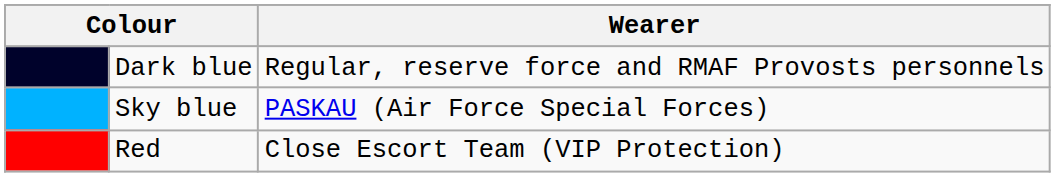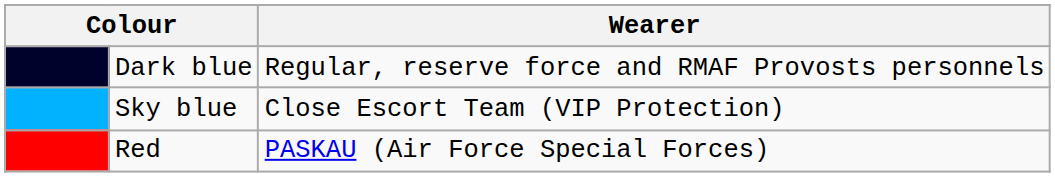 <table class="wikitable">
 <tr>
 <th colspan="2">Colour</th>
 <th>Wearer</th>
 </tr>
 <tr>
 <td style="background:#00022B;">      </td>
 <td>Dark blue</td>
 <td>Regular, reserve force and RMAF Provosts personnels</td>
 </tr>
 <tr>
 <td style="background:#00B2FF;"></td>
 <td>Sky blue</td>
-<td><a href='#'>PASKAU</a> (Air Force Special Forces)</td>
+<td>Close Escort Team (VIP Protection)</td>
 </tr>
 <tr>
 <td style="background:#f00;"></td>
 <td>Red</td>
-<td>Close Escort Team (VIP Protection)</td>
+<td><a href='#'>PASKAU</a> (Air Force Special Forces)</td>
 </tr>
 </table>
